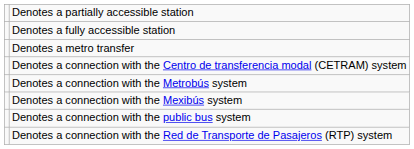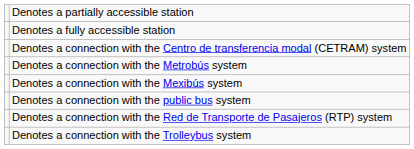 <table class="wikitable">
 <tr>
 <td> </td>
 <td>Denotes a partially accessible station</td>
 </tr>
 <tr>
 <td> </td>
 <td>Denotes a fully accessible station</td>
-</tr>
-<tr>
-<td></td>
-<td>Denotes a metro transfer</td>
 </tr>
 <tr>
 <td></td>
 <td>Denotes a connection with the <a href='#'>Centro de transferencia modal</a> (CETRAM) system</td>
 </tr>
 <tr>
 <td></td>
 <td>Denotes a connection with the <a href='#'>Metrobús</a> system</td>
 </tr>
 <tr>
 <td></td>
 <td>Denotes a connection with the <a href='#'>Mexibús</a> system</td>
 </tr>
 <tr>
 <td></td>
 <td>Denotes a connection with the <a href='#'>public bus</a> system</td>
 </tr>
 <tr>
 <td></td>
 <td>Denotes a connection with the <a href='#'>Red de Transporte de Pasajeros</a> (RTP) system</td>
 </tr>
+<tr>
+<td></td>
+<td>Denotes a connection with the <a href='#'>Trolleybus</a> system</td>
+</tr>
 </table>
